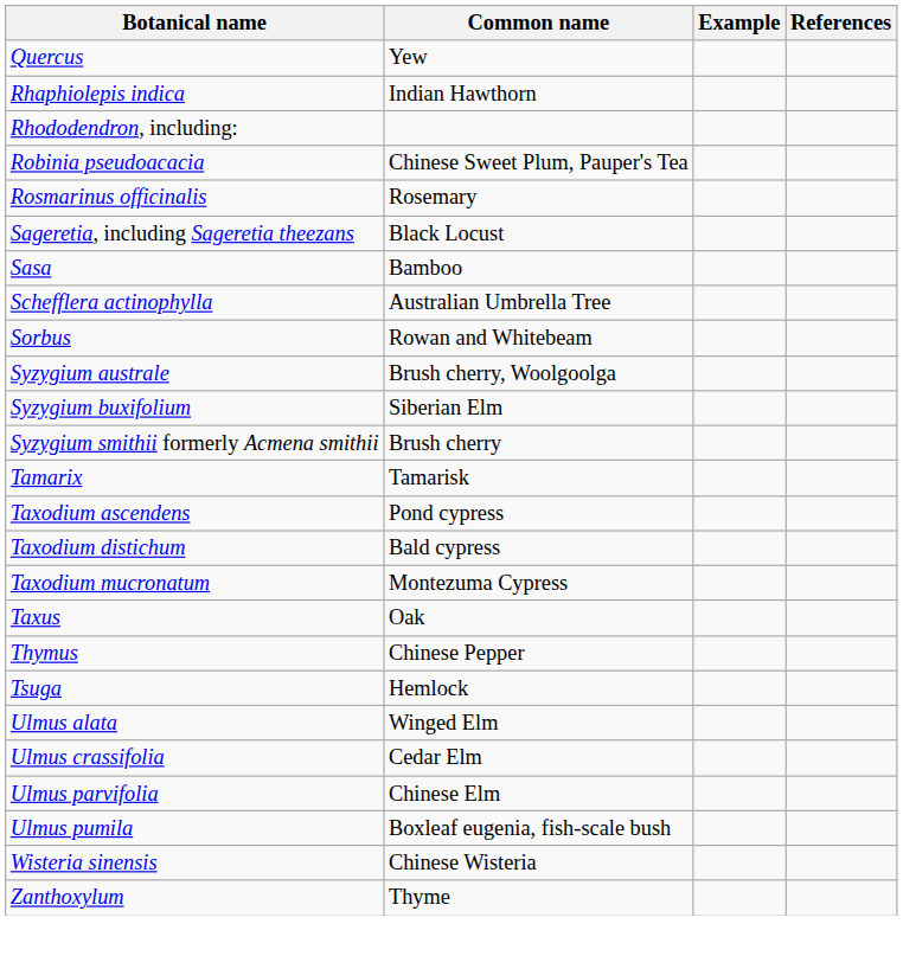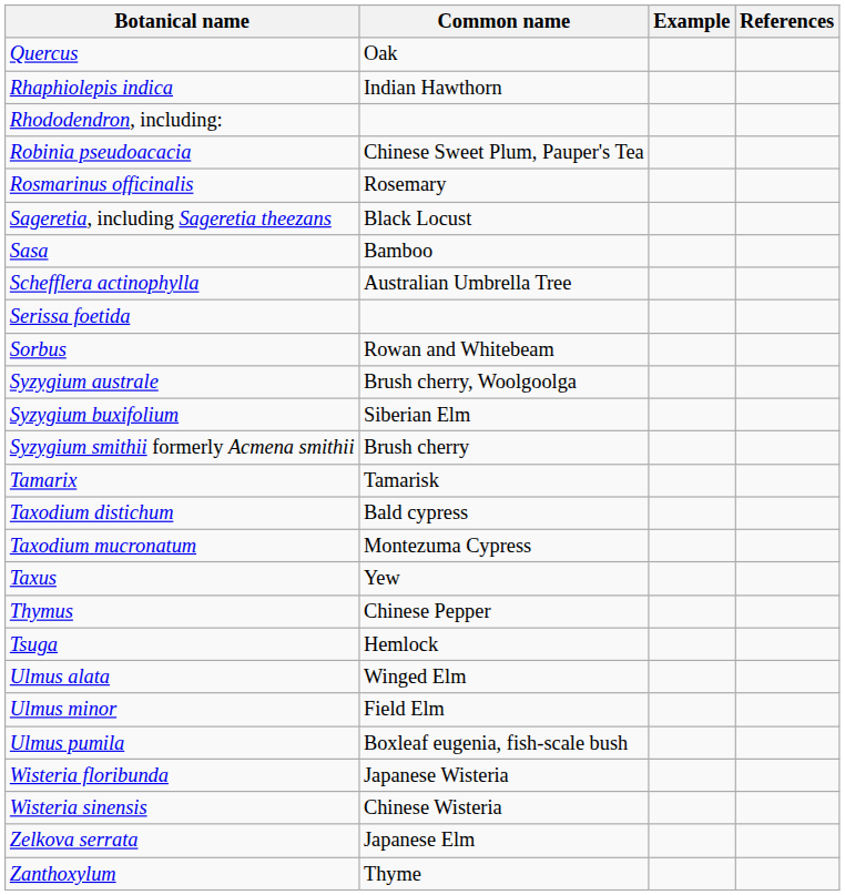 <table class="wikitable" style="font-size:98%;">
 <tr>
 <th>Botanical name</th>
 <th>Common name</th>
 <th>Example</th>
 <th>References</th>
 </tr>
 <tr>
 <td><em><a href='#'>Quercus</a></em></td>
-<td>Yew</td>
+<td>Oak</td>
 <td></td>
 <td></td>
 </tr>
 <tr>
 <td><em><a href='#'>Rhaphiolepis indica</a></em></td>
 <td>Indian Hawthorn</td>
 <td></td>
 <td></td>
 </tr>
 <tr>
 <td><em><a href='#'>Rhododendron</a></em>, including: </td>
 <td></td>
 <td></td>
 <td></td>
 </tr>
 <tr>
 <td><em><a href='#'>Robinia pseudoacacia</a></em></td>
 <td>Chinese Sweet Plum, Pauper's Tea</td>
 <td></td>
 <td></td>
 </tr>
 <tr>
 <td><em><a href='#'>Rosmarinus officinalis</a></em></td>
 <td>Rosemary</td>
 <td></td>
 <td></td>
 </tr>
 <tr>
 <td><em><a href='#'>Sageretia</a></em>, including <em><a href='#'>Sageretia theezans</a></em></td>
 <td>Black Locust</td>
 <td></td>
 <td></td>
 </tr>
 <tr>
 <td><em><a href='#'>Sasa</a></em></td>
 <td>Bamboo</td>
 <td></td>
 <td></td>
 </tr>
 <tr>
 <td><em><a href='#'>Schefflera actinophylla</a></em></td>
 <td>Australian Umbrella Tree</td>
 <td></td>
 <td></td>
 </tr>
 <tr>
+<td><em><a href='#'>Serissa foetida</a></em></td>
+<td></td>
+<td></td>
+<td></td>
+</tr>
+<tr>
 <td><em><a href='#'>Sorbus</a></em></td>
 <td>Rowan and Whitebeam</td>
 <td></td>
 <td></td>
 </tr>
 <tr>
 <td><em><a href='#'>Syzygium australe</a></em></td>
 <td>Brush cherry, Woolgoolga</td>
 <td></td>
 <td></td>
 </tr>
 <tr>
 <td><em><a href='#'>Syzygium buxifolium</a></em></td>
 <td>Siberian Elm</td>
 <td></td>
 <td></td>
 </tr>
 <tr>
 <td><em><a href='#'>Syzygium smithii</a></em> formerly <em>Acmena smithii</em></td>
 <td>Brush cherry</td>
 <td></td>
 <td></td>
 </tr>
 <tr>
 <td><em><a href='#'>Tamarix</a></em></td>
 <td>Tamarisk</td>
 <td></td>
 <td></td>
 </tr>
 <tr>
-<td><em><a href='#'>Taxodium ascendens</a></em></td>
-<td>Pond cypress</td>
-<td></td>
-<td></td>
-</tr>
-<tr>
 <td><em><a href='#'>Taxodium distichum</a></em></td>
 <td>Bald cypress</td>
 <td></td>
 <td></td>
 </tr>
 <tr>
 <td><em><a href='#'>Taxodium mucronatum</a></em></td>
 <td>Montezuma Cypress</td>
 <td></td>
 <td></td>
 </tr>
 <tr>
 <td><em><a href='#'>Taxus</a></em></td>
-<td>Oak</td>
+<td>Yew</td>
 <td></td>
 <td></td>
 </tr>
 <tr>
 <td><em><a href='#'>Thymus</a></em></td>
 <td>Chinese Pepper</td>
 <td></td>
 <td></td>
 </tr>
 <tr>
 <td><em><a href='#'>Tsuga</a></em></td>
 <td>Hemlock</td>
 <td></td>
 <td></td>
 </tr>
 <tr>
 <td><em><a href='#'>Ulmus alata</a></em></td>
 <td>Winged Elm</td>
 <td></td>
 <td></td>
 </tr>
 <tr>
-<td><em><a href='#'>Ulmus crassifolia</a></em></td>
-<td>Cedar Elm</td>
-<td></td>
-<td></td>
-</tr>
-<tr>
-<td><em><a href='#'>Ulmus parvifolia</a></em></td>
-<td>Chinese Elm</td>
+<td><em><a href='#'>Ulmus minor</a></em></td>
+<td>Field Elm</td>
 <td></td>
 <td></td>
 </tr>
 <tr>
 <td><em><a href='#'>Ulmus pumila</a></em></td>
 <td>Boxleaf eugenia, fish-scale bush</td>
 <td></td>
 <td></td>
 </tr>
 <tr>
+<td><em><a href='#'>Wisteria floribunda</a></em></td>
+<td>Japanese Wisteria</td>
+<td></td>
+<td></td>
+</tr>
+<tr>
 <td><em><a href='#'>Wisteria sinensis</a></em></td>
 <td>Chinese Wisteria</td>
+<td></td>
+<td></td>
+</tr>
+<tr>
+<td><em><a href='#'>Zelkova serrata</a></em></td>
+<td>Japanese Elm</td>
 <td></td>
 <td></td>
 </tr>
 <tr>
 <td><em><a href='#'>Zanthoxylum</a></em></td>
 <td>Thyme</td>
 <td></td>
 <td></td>
 </tr>
 </table>
